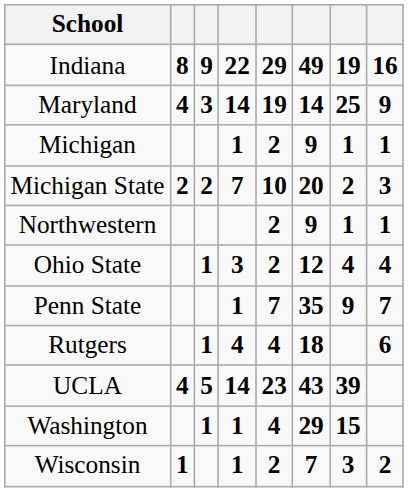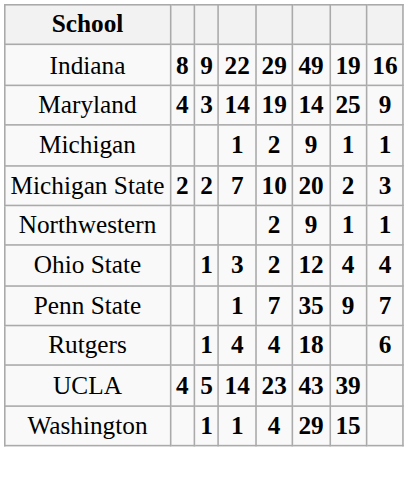 <table class="wikitable sortable" style="text-align: center;">
 <tr>
 <th scope="col">School</th>
 <th data-sort-type="number" scope="col"></th>
 <th data-sort-type="number" scope="col"></th>
 <th data-sort-type="number" scope="col"></th>
 <th data-sort-type="number" scope="col"></th>
 <th data-sort-type="number" scope="col"></th>
 <th data-sort-type="number" scope="col"></th>
 <th data-sort-type="number" scope="col"></th>
 </tr>
 <tr>
 <td>Indiana</td>
 <td><strong>8</strong><br></td>
 <td><strong>9</strong><br></td>
 <td><strong>22</strong><br></td>
 <td><strong>29</strong><br></td>
 <td><strong>49</strong><br></td>
 <td><strong>19</strong><br></td>
 <td><strong>16</strong><br></td>
 </tr>
 <tr>
 <td>Maryland</td>
 <td><strong>4</strong><br></td>
 <td><strong>3</strong><br></td>
 <td><strong>14</strong><br></td>
 <td><strong>19</strong><br></td>
 <td><strong>14</strong><br></td>
 <td><strong>25</strong><br></td>
 <td><strong>9</strong><br></td>
 </tr>
 <tr>
 <td>Michigan</td>
 <td></td>
 <td></td>
 <td><strong>1</strong><br></td>
 <td><strong>2</strong><br></td>
 <td><strong>9</strong><br></td>
 <td><strong>1</strong><br></td>
 <td><strong>1</strong><br></td>
 </tr>
 <tr>
 <td>Michigan State</td>
 <td><strong>2</strong><br></td>
 <td><strong>2</strong><br></td>
 <td><strong>7</strong><br></td>
 <td><strong>10</strong><br></td>
 <td><strong>20</strong><br></td>
 <td><strong>2</strong><br></td>
 <td><strong>3</strong><br></td>
 </tr>
 <tr>
 <td>Northwestern</td>
 <td></td>
 <td></td>
 <td></td>
 <td><strong>2</strong><br></td>
 <td><strong>9</strong><br></td>
 <td><strong>1</strong><br></td>
 <td><strong>1</strong><br></td>
 </tr>
 <tr>
 <td>Ohio State</td>
 <td></td>
 <td><strong>1</strong><br></td>
 <td><strong>3</strong><br></td>
 <td><strong>2</strong><br></td>
 <td><strong>12</strong><br></td>
 <td><strong>4</strong><br></td>
 <td><strong>4</strong><br></td>
 </tr>
 <tr>
 <td>Penn State</td>
 <td></td>
 <td></td>
 <td><strong>1</strong><br></td>
 <td><strong>7</strong><br></td>
 <td><strong>35</strong><br></td>
 <td><strong>9</strong><br></td>
 <td><strong>7</strong><br></td>
 </tr>
 <tr>
 <td>Rutgers</td>
 <td></td>
 <td><strong>1</strong><br></td>
 <td><strong>4</strong><br></td>
 <td><strong>4</strong><br></td>
 <td><strong>18</strong><br></td>
 <td></td>
 <td><strong>6</strong><br></td>
 </tr>
 <tr>
 <td>UCLA</td>
 <td><strong>4</strong><br></td>
 <td><strong>5</strong><br></td>
 <td><strong>14</strong><br></td>
 <td><strong>23</strong><br></td>
 <td><strong>43</strong><br></td>
 <td><strong>39</strong><br></td>
 <td></td>
 </tr>
 <tr>
 <td>Washington</td>
 <td></td>
 <td><strong>1</strong><br></td>
 <td><strong>1</strong><br></td>
 <td><strong>4</strong><br></td>
 <td><strong>29</strong><br></td>
 <td><strong>15</strong><br></td>
 <td></td>
 </tr>
-<tr>
-<td>Wisconsin</td>
-<td><strong>1</strong><br></td>
-<td></td>
-<td><strong>1</strong><br></td>
-<td><strong>2</strong><br></td>
-<td><strong>7</strong><br></td>
-<td><strong>3</strong><br></td>
-<td><strong>2</strong><br></td>
-</tr>
 </table>
